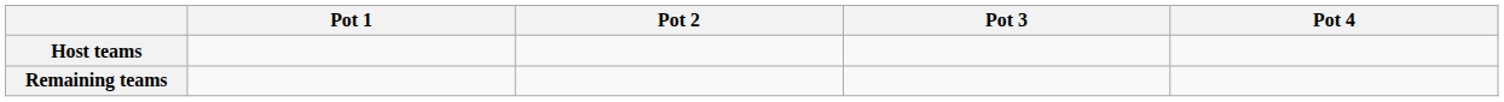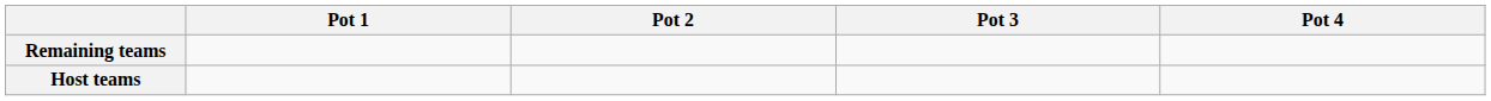 <table class="wikitable">
 <tr>
 <th width=10%></th>
 <th width=18%>Pot 1</th>
 <th width=18%>Pot 2</th>
 <th width=18%>Pot 3</th>
 <th width=18%>Pot 4</th>
 </tr>
 <tr>
+<th>Remaining teams</th>
+<td valign=top></td>
+<td valign=top></td>
+<td valign=top></td>
+<td valign=top></td>
+</tr>
+<tr>
 <th>Host teams</th>
 <td valign=top></td>
 <td valign=top></td>
 <td valign=top></td>
 <td></td>
 </tr>
-<tr>
-<th>Remaining teams</th>
-<td valign=top></td>
-<td valign=top></td>
-<td valign=top></td>
-<td valign=top></td>
-</tr>
 </table>
